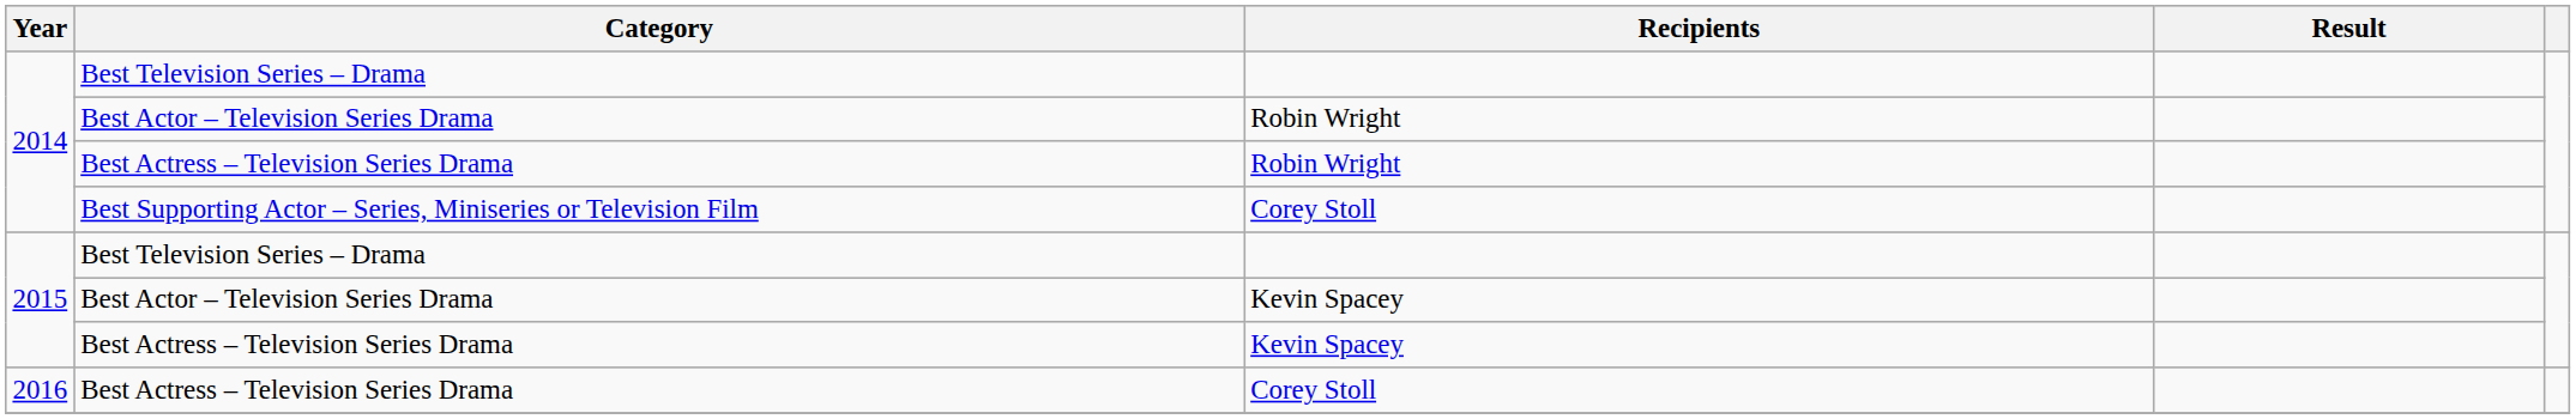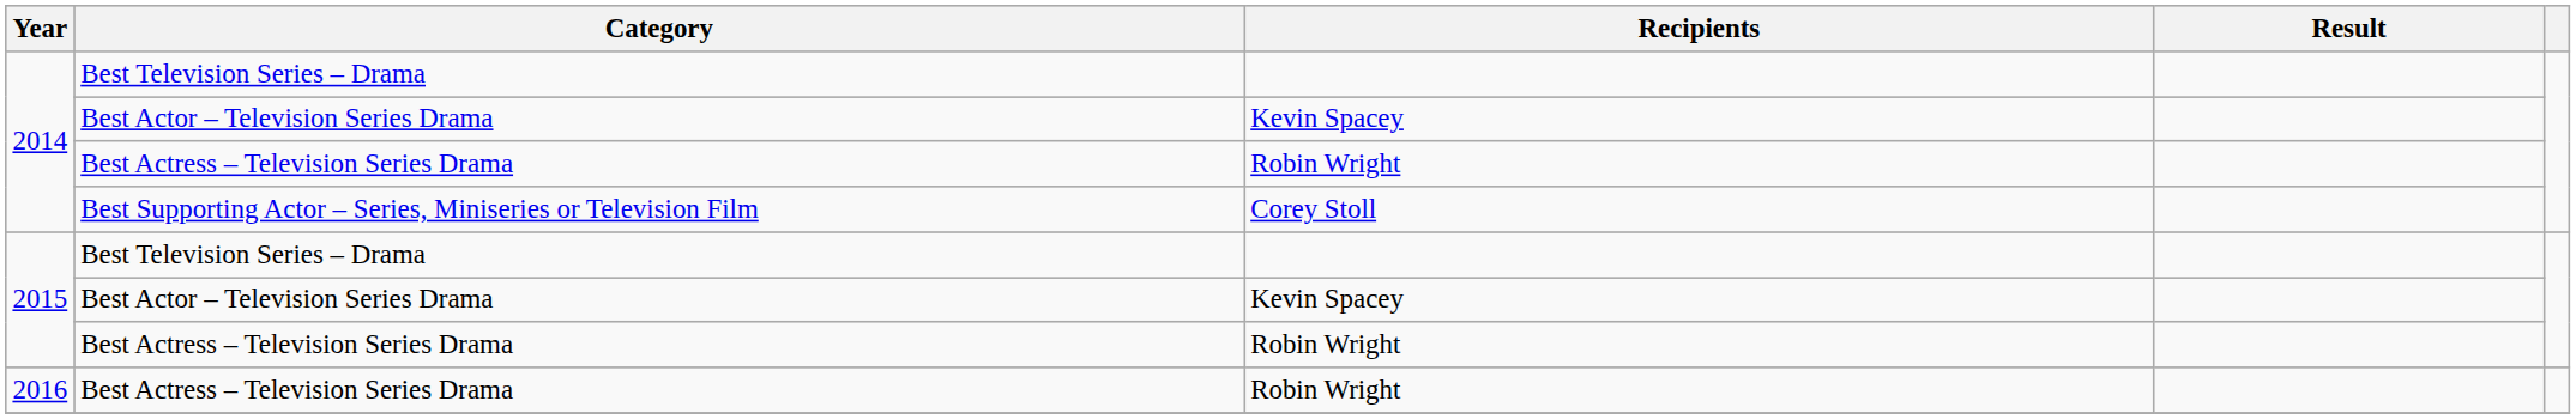 <table class="wikitable plainrowheaders" style="font-size: 90%" width=85%>
 <tr>
 <th scope="col" style="width:2%;">Year</th>
 <th scope="col" style="width:45%;">Category</th>
 <th scope="col" style="width:35%;">Recipients</th>
 <th scope="col" style="width:15%;">Result</th>
 <th scope="col" class="unsortable" style="width:1%;"></th>
 </tr>
 <tr>
 <td rowspan=4 style="text-align:center;"><a href='#'>2014</a></td>
 <td><a href='#'>Best Television Series – Drama</a></td>
 <td></td>
 <td></td>
 <td rowspan=4 style="text-align:center;"><br></td>
 </tr>
 <tr>
 <td><a href='#'>Best Actor – Television Series Drama</a></td>
-<td>Robin Wright</td>
+<td><a href='#'>Kevin Spacey</a></td>
 <td></td>
 </tr>
 <tr>
 <td><a href='#'>Best Actress – Television Series Drama</a></td>
 <td><a href='#'>Robin Wright</a></td>
 <td></td>
 </tr>
 <tr>
 <td><a href='#'>Best Supporting Actor – Series, Miniseries or Television Film</a></td>
 <td><a href='#'>Corey Stoll</a></td>
 <td></td>
 </tr>
 <tr>
 <td rowspan=3 style="text-align:center;"><a href='#'>2015</a></td>
 <td>Best Television Series – Drama</td>
 <td></td>
 <td></td>
 <td rowspan=3 style="text-align:center;"></td>
 </tr>
 <tr>
 <td>Best Actor – Television Series Drama</td>
 <td>Kevin Spacey</td>
 <td></td>
 </tr>
 <tr>
 <td>Best Actress – Television Series Drama</td>
-<td><a href='#'>Kevin Spacey</a></td>
+<td>Robin Wright</td>
 <td></td>
 </tr>
 <tr>
 <td style="text-align:center;"><a href='#'>2016</a></td>
 <td>Best Actress – Television Series Drama</td>
-<td><a href='#'>Corey Stoll</a></td>
+<td>Robin Wright</td>
 <td></td>
 <td style="text-align:center;"></td>
 </tr>
 <tr>
 </tr>
 </table>
